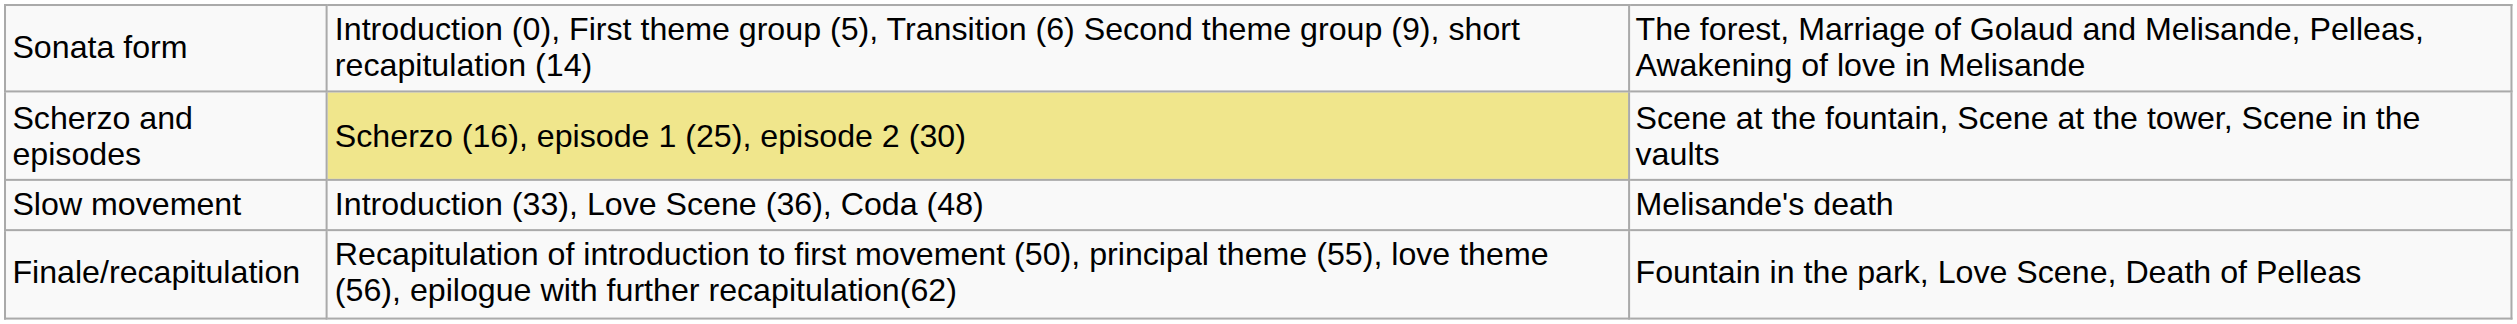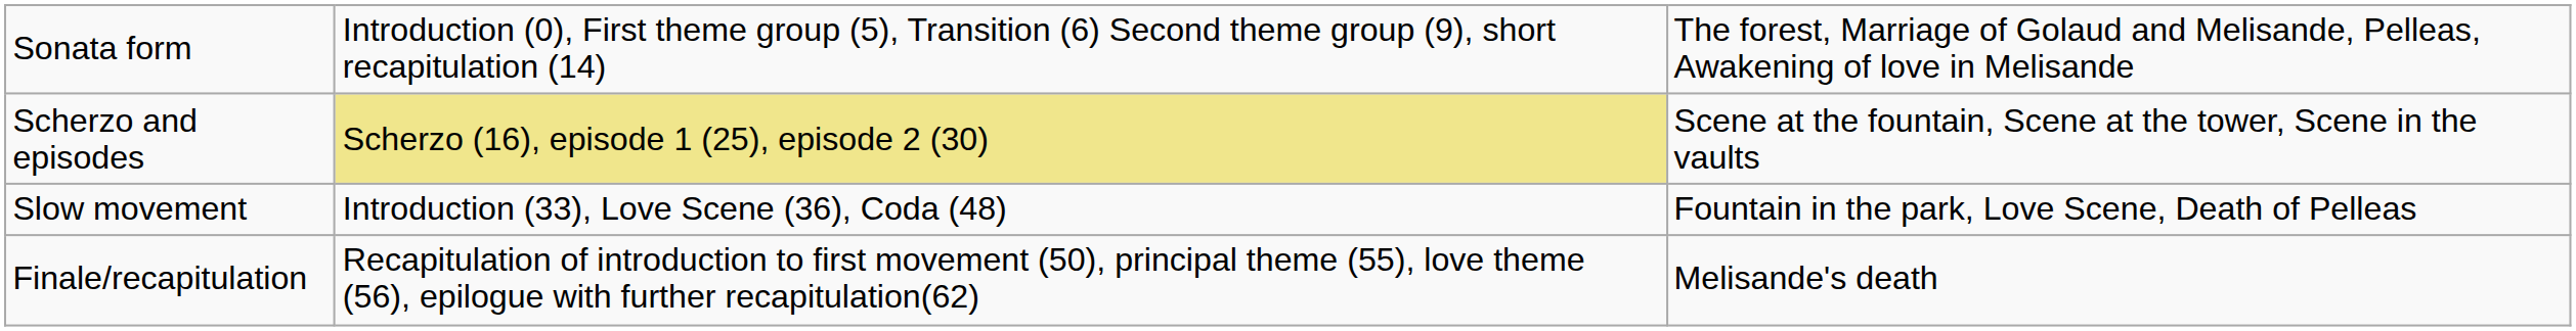 <table class="wikitable">
 <tr>
 <td>Sonata form</td>
 <td>Introduction (0), First theme group (5), Transition (6) Second theme group (9), short recapitulation (14)</td>
 <td>The forest, Marriage of Golaud and Melisande, Pelleas, Awakening of love in Melisande</td>
 </tr>
 <tr>
 <td>Scherzo and episodes</td>
 <td style="background: khaki;">Scherzo (16), episode 1 (25), episode 2 (30)</td>
 <td>Scene at the fountain, Scene at the tower, Scene in the vaults</td>
 </tr>
 <tr>
 <td>Slow movement</td>
 <td>Introduction (33), Love Scene (36), Coda (48)</td>
-<td>Melisande's death</td>
+<td>Fountain in the park, Love Scene, Death of Pelleas</td>
 </tr>
 <tr>
 <td>Finale/recapitulation</td>
 <td>Recapitulation of introduction to first movement (50), principal theme (55), love theme (56), epilogue with further recapitulation(62)</td>
-<td>Fountain in the park, Love Scene, Death of Pelleas</td>
+<td>Melisande's death</td>
 </tr>
 </table>
